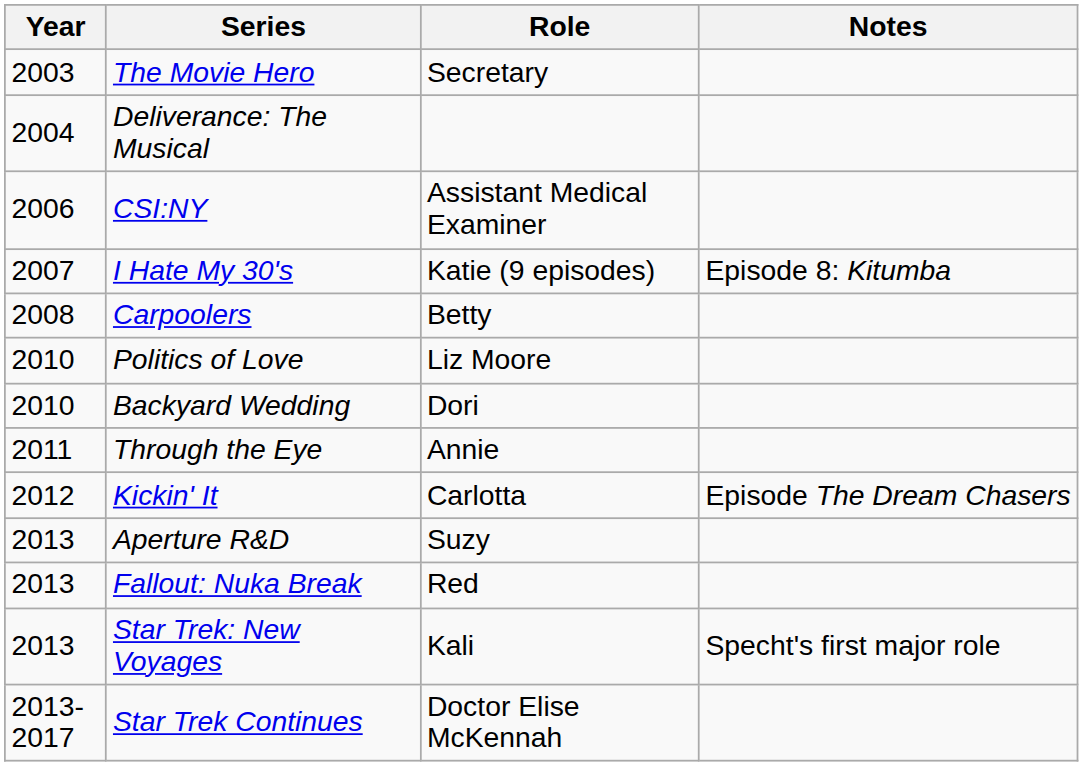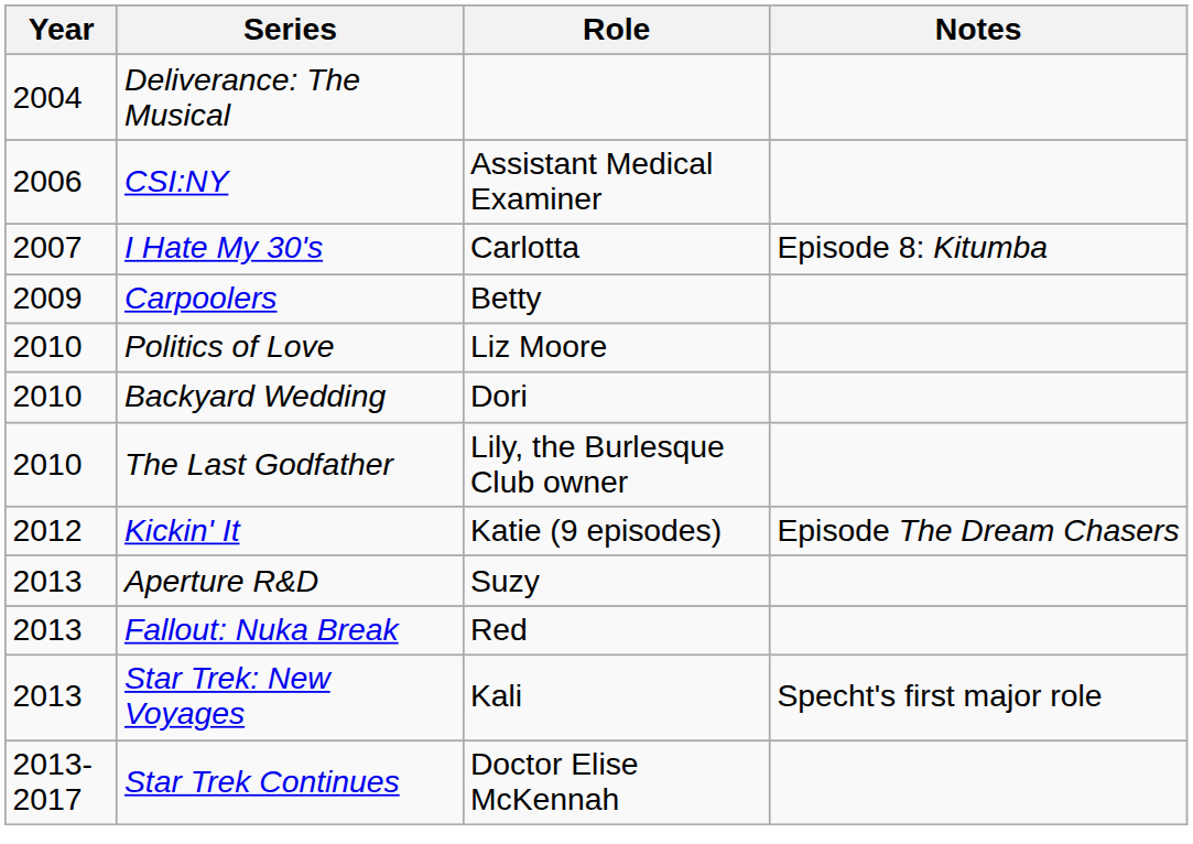 <table class="wikitable sortable">
 <tr>
 <th width="50px">Year</th>
 <th width="170px">Series</th>
 <th width="150px">Role</th>
 <th class="unsortable">Notes</th>
-</tr>
-<tr>
-<td>2003</td>
-<td><em><a href='#'>The Movie Hero</a></em></td>
-<td>Secretary</td>
-<td></td>
 </tr>
 <tr>
 <td>2004</td>
 <td><em>Deliverance: The Musical </em></td>
 <td></td>
 <td></td>
 </tr>
 <tr>
 <td>2006</td>
 <td><em><a href='#'>CSI:NY</a></em></td>
 <td>Assistant Medical Examiner</td>
 <td></td>
 </tr>
 <tr>
 <td>2007</td>
 <td><em><a href='#'>I Hate My 30's</a></em></td>
-<td>Katie (9 episodes)</td>
+<td>Carlotta</td>
 <td>Episode 8: <em>Kitumba</em></td>
 </tr>
 <tr>
-<td>2008</td>
+<td>2009</td>
 <td><em><a href='#'>Carpoolers</a></em></td>
 <td>Betty</td>
 <td></td>
 </tr>
 <tr>
 <td>2010</td>
 <td><em>Politics of Love</em></td>
 <td>Liz Moore</td>
 <td></td>
 </tr>
 <tr>
 <td>2010</td>
 <td><em>Backyard Wedding</em></td>
 <td>Dori</td>
 <td></td>
 </tr>
 <tr>
-<td>2011</td>
-<td><em>Through the Eye</em></td>
-<td>Annie</td>
+<td>2010</td>
+<td><em>The Last Godfather</em></td>
+<td>Lily, the Burlesque Club owner</td>
 <td></td>
 </tr>
 <tr>
 <td>2012</td>
 <td><em><a href='#'>Kickin' It</a></em></td>
-<td>Carlotta</td>
+<td>Katie (9 episodes)</td>
 <td>Episode <em>The Dream Chasers</em></td>
 </tr>
 <tr>
 <td>2013</td>
 <td><em>Aperture R&D</em></td>
 <td>Suzy</td>
 <td></td>
 </tr>
 <tr>
 <td>2013</td>
 <td><em><a href='#'>Fallout: Nuka Break</a></em></td>
 <td>Red</td>
 <td></td>
 </tr>
 <tr>
 <td>2013</td>
 <td><em><a href='#'>Star Trek: New Voyages</a></em></td>
 <td>Kali</td>
 <td>Specht's first major role</td>
 </tr>
 <tr>
 <td>2013-2017</td>
 <td><em><a href='#'>Star Trek Continues</a></em></td>
 <td>Doctor Elise McKennah</td>
 <td></td>
 </tr>
 </table>
